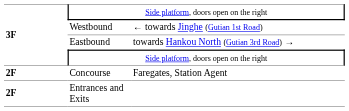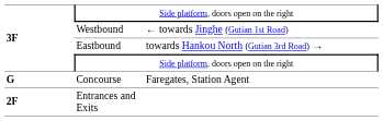 <table cellspacing=0 cellpadding=3>
 <tr>
 <td style="border-bottom:solid 1px gray;border-top:solid 1px gray;" rowspan=4 width=100><strong>3F</strong></td>
 <td style="border-right:solid 2px black;border-left:solid 2px black;border-top:solid 1px gray;border-bottom:solid 2px black;text-align:center;" colspan=2><small><a href='#'>Side platform</a>, doors open on the right</small></td>
 </tr>
 <tr>
 <td style="border-top:solid 0px gray;" width=100>Westbound</td>
 <td style="border-top:solid 0px gray;" width=350>←  towards <a href='#'>Jinghe</a> <small>(<a href='#'>Gutian 1st Road</a>)</small></td>
 </tr>
 <tr>
 <td style="border-top:solid 1px gray;border-bottom:solid 0px gray;">Eastbound</td>
 <td style="border-top:solid 1px gray;border-bottom:solid 0px gray;">  towards <a href='#'>Hankou North</a> <small>(<a href='#'>Gutian 3rd Road</a>)</small> →</td>
 </tr>
 <tr>
 <td style="border-right:solid 2px black;border-left:solid 2px black;border-top:solid 2px black;border-bottom:solid 1px gray;text-align:center;" colspan=2><small><a href='#'>Side platform</a>, doors open on the right</small></td>
 </tr>
 <tr>
-<td style="border-bottom:solid 1px gray;"><strong>2F</strong></td>
+<td style="border-bottom:solid 1px gray;"><strong>G</strong></td>
 <td style="border-bottom:solid 1px gray;">Concourse</td>
 <td style="border-bottom:solid 1px gray;">Faregates, Station Agent</td>
 </tr>
 <tr>
 <td style="border-bottom:solid 1px gray;"><strong>2F</strong></td>
 <td style="border-bottom:solid 1px gray;">Entrances and Exits</td>
 <td style="border-bottom:solid 1px gray;"></td>
 </tr>
 </table>
